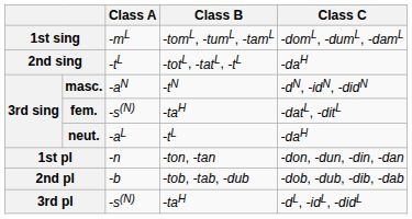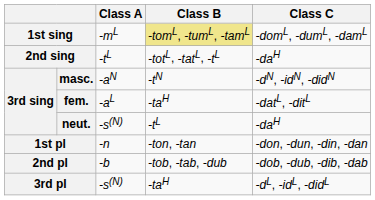 <table class="wikitable">
 <tr>
 <th colspan=2></th>
 <th>Class A</th>
 <th>Class B</th>
 <th>Class C</th>
 </tr>
 <tr>
 <th colspan="2">1st sing</th>
 <td><em>-m<sup>L</sup></em></td>
-<td><em>-tom<sup>L</sup></em>, <em>-tum<sup>L</sup></em>, <em>-tam<sup>L</sup></em></td>
+<td style="background: khaki;"><em>-tom<sup>L</sup></em>, <em>-tum<sup>L</sup></em>, <em>-tam<sup>L</sup></em></td>
 <td><em>-dom<sup>L</sup></em>, <em>-dum<sup>L</sup></em>, <em>-dam<sup>L</sup></em></td>
 </tr>
 <tr>
 <th colspan="2">2nd sing</th>
 <td><em>-t<sup>L</sup></em></td>
 <td><em>-tot<sup>L</sup></em>, <em>-tat<sup>L</sup></em>, <em>-t<sup>L</sup></em></td>
 <td><em>-da<sup>H</sup></em></td>
 </tr>
 <tr>
 <th rowspan="3">3rd sing</th>
 <th>masc.</th>
 <td><em>-a<sup>N</sup></em></td>
 <td><em>-t<sup>N</sup></em></td>
 <td><em>-d<sup>N</sup></em>, <em>-id<sup>N</sup></em>, <em>-did<sup>N</sup></em></td>
 </tr>
 <tr>
 <th>fem.</th>
-<td><em>-s<sup>(N)</sup></em></td>
+<td><em>-a<sup>L</sup></em></td>
 <td><em>-ta<sup>H</sup></em></td>
 <td><em>-dat<sup>L</sup></em>, <em>-dit<sup>L</sup></em></td>
 </tr>
 <tr>
 <th>neut.</th>
-<td><em>-a<sup>L</sup></em></td>
+<td><em>-s<sup>(N)</sup></em></td>
 <td><em>-t<sup>L</sup></em></td>
 <td><em>-da<sup>H</sup></em></td>
 </tr>
 <tr>
 <th colspan="2">1st pl</th>
 <td><em>-n</em></td>
 <td><em>-ton</em>, <em>-tan</em></td>
 <td><em>-don</em>, <em>-dun</em>, <em>-din</em>, <em>-dan</em></td>
 </tr>
 <tr>
 <th colspan="2">2nd pl</th>
 <td><em>-b</em></td>
 <td><em>-tob</em>, <em>-tab</em>, <em>-dub</em></td>
 <td><em>-dob</em>, <em>-dub</em>, <em>-dib</em>, <em>-dab</em></td>
 </tr>
 <tr>
 <th colspan="2">3rd pl</th>
 <td><em>-s<sup>(N)</sup></em></td>
 <td><em>-ta<sup>H</sup></em></td>
 <td><em>-d<sup>L</sup></em>, <em>-id<sup>L</sup></em>, <em>-did<sup>L</sup></em></td>
 </tr>
 </table>
